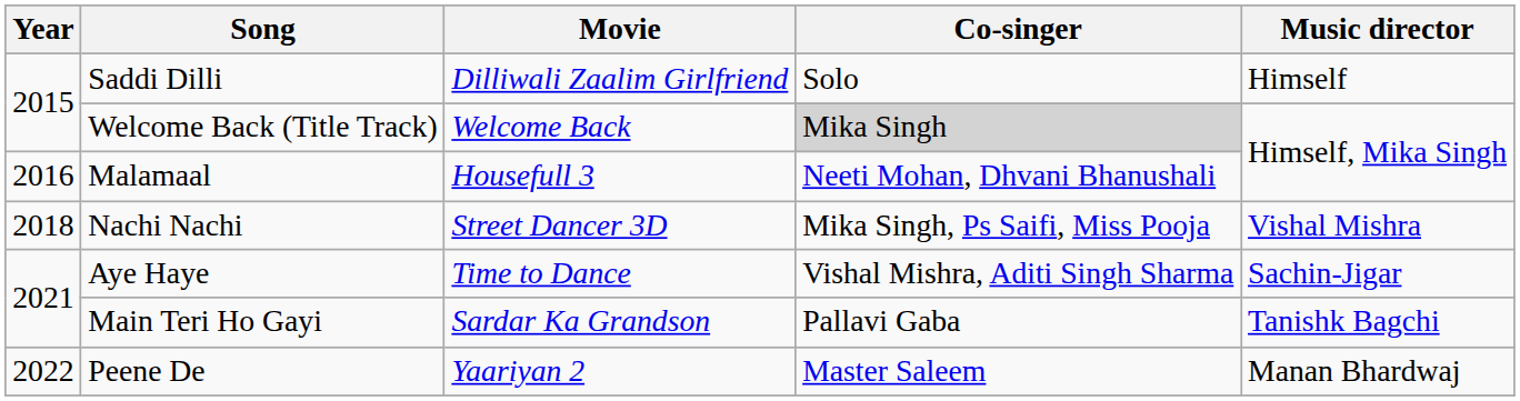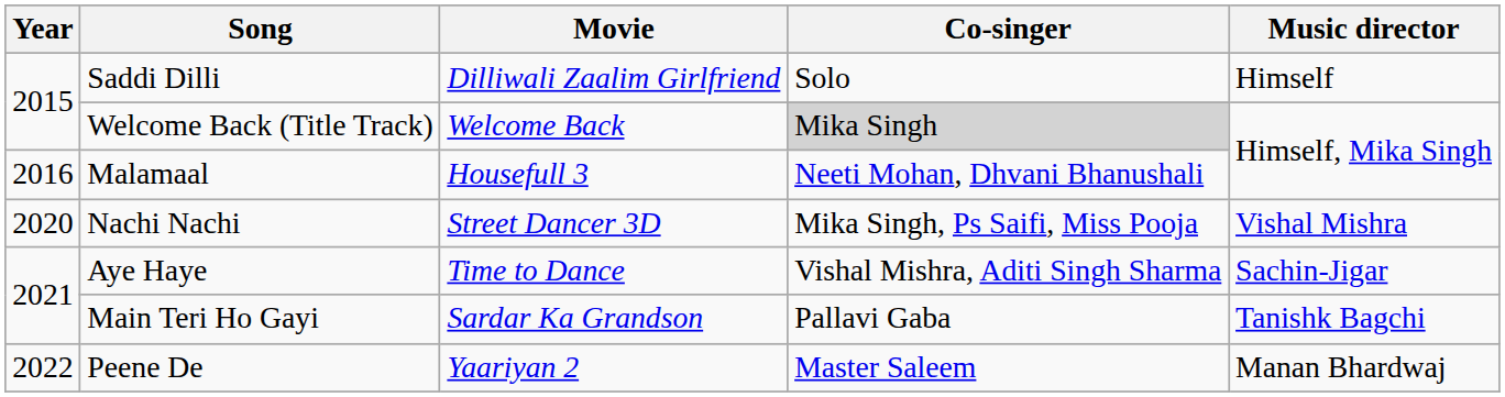 <table class="wikitable">
 <tr>
 <th>Year</th>
 <th>Song</th>
 <th>Movie</th>
 <th>Co-singer</th>
 <th>Music director</th>
 </tr>
 <tr>
 <td rowspan=2>2015</td>
 <td>Saddi Dilli</td>
 <td><em><a href='#'>Dilliwali Zaalim Girlfriend</a></em></td>
 <td>Solo</td>
 <td>Himself</td>
 </tr>
 <tr>
 <td>Welcome Back (Title Track)</td>
 <td><em><a href='#'>Welcome Back</a></em></td>
 <td style="background: lightgrey;">Mika Singh</td>
 <td rowspan="2">Himself, <a href='#'>Mika Singh</a></td>
 </tr>
 <tr>
 <td>2016</td>
 <td>Malamaal</td>
 <td><em><a href='#'>Housefull 3</a></em></td>
 <td><a href='#'>Neeti Mohan</a>, <a href='#'>Dhvani Bhanushali</a></td>
 </tr>
 <tr>
-<td>2018</td>
+<td>2020</td>
 <td>Nachi Nachi</td>
 <td><em><a href='#'>Street Dancer 3D</a></em></td>
 <td>Mika Singh, <a href='#'>Ps Saifi</a>, <a href='#'>Miss Pooja</a></td>
 <td><a href='#'>Vishal Mishra</a></td>
 </tr>
 <tr>
 <td rowspan=2>2021</td>
 <td>Aye Haye</td>
 <td><em><a href='#'>Time to Dance</a></em></td>
 <td>Vishal Mishra, <a href='#'>Aditi Singh Sharma</a></td>
 <td><a href='#'>Sachin-Jigar</a></td>
 </tr>
 <tr>
 <td>Main Teri Ho Gayi</td>
 <td><em><a href='#'>Sardar Ka Grandson</a></em></td>
 <td>Pallavi Gaba</td>
 <td><a href='#'>Tanishk Bagchi</a></td>
 </tr>
 <tr>
 <td>2022</td>
 <td>Peene De</td>
 <td><em><a href='#'>Yaariyan 2</a></em></td>
 <td><a href='#'>Master Saleem</a></td>
 <td>Manan Bhardwaj</td>
 </tr>
 </table>
